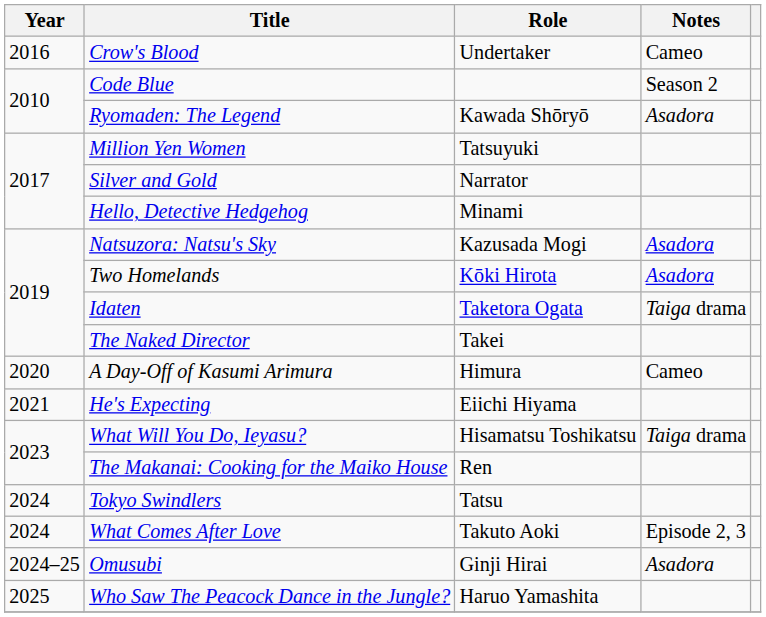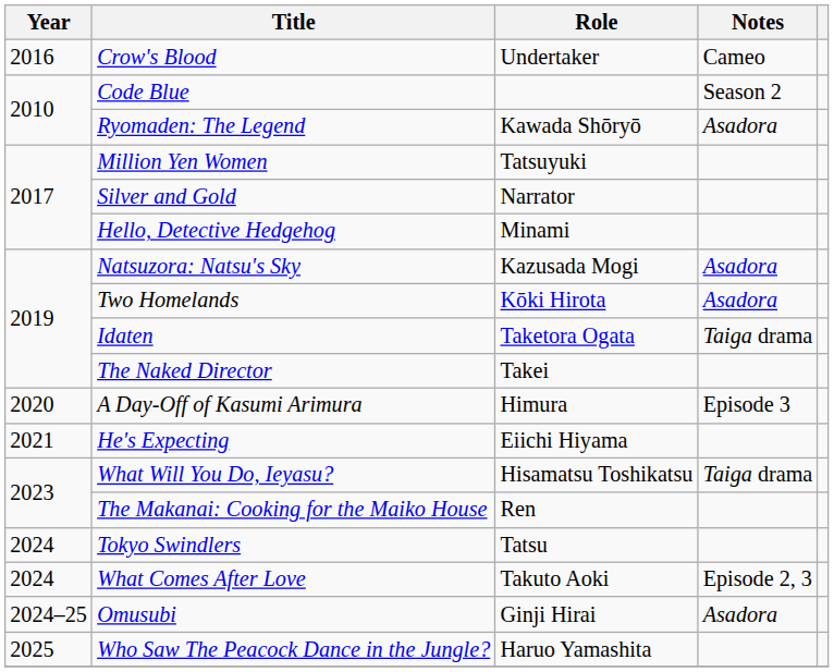 <table class="wikitable sortable">
 <tr>
 <th>Year</th>
 <th>Title</th>
 <th>Role</th>
 <th class="unsortable">Notes</th>
 <th class="unsortable"></th>
 </tr>
 <tr>
 <td>2016</td>
 <td><em><a href='#'>Crow's Blood</a></em></td>
 <td>Undertaker</td>
 <td>Cameo</td>
 <td></td>
 </tr>
 <tr>
 <td rowspan=2>2010</td>
 <td><em><a href='#'>Code Blue</a></em></td>
 <td></td>
 <td>Season 2</td>
 <td></td>
 </tr>
 <tr>
 <td><em><a href='#'>Ryomaden: The Legend</a></em></td>
 <td>Kawada Shōryō</td>
 <td><em>Asadora</em></td>
 <td></td>
 </tr>
 <tr>
 <td rowspan=3>2017</td>
 <td><em><a href='#'>Million Yen Women</a></em></td>
 <td>Tatsuyuki</td>
 <td></td>
 <td></td>
 </tr>
 <tr>
 <td><em><a href='#'>Silver and Gold</a></em></td>
 <td>Narrator</td>
 <td></td>
 <td></td>
 </tr>
 <tr>
 <td><em><a href='#'>Hello, Detective Hedgehog</a></em></td>
 <td>Minami</td>
 <td></td>
 <td></td>
 </tr>
 <tr>
 <td rowspan=4>2019</td>
 <td><em><a href='#'>Natsuzora: Natsu's Sky</a></em></td>
 <td>Kazusada Mogi</td>
 <td><em><a href='#'>Asadora</a></em></td>
 <td></td>
 </tr>
 <tr>
 <td><em>Two Homelands</em></td>
 <td><a href='#'>Kōki Hirota</a></td>
 <td><em><a href='#'>Asadora</a></em></td>
 <td></td>
 </tr>
 <tr>
 <td><em><a href='#'>Idaten</a></em></td>
 <td><a href='#'>Taketora Ogata</a></td>
 <td><em>Taiga</em> drama</td>
 <td></td>
 </tr>
 <tr>
 <td><em><a href='#'>The Naked Director</a></em></td>
 <td>Takei</td>
 <td></td>
 <td></td>
 </tr>
 <tr>
 <td rowspan=1>2020</td>
 <td><em>A Day-Off of Kasumi Arimura</em></td>
 <td>Himura</td>
-<td>Cameo</td>
+<td>Episode 3</td>
 <td></td>
 </tr>
 <tr>
 <td rowspan=1>2021</td>
 <td><em><a href='#'>He's Expecting</a></em></td>
 <td>Eiichi Hiyama</td>
 <td></td>
 <td></td>
 </tr>
 <tr>
 <td rowspan=2>2023</td>
 <td><em><a href='#'>What Will You Do, Ieyasu?</a></em></td>
 <td>Hisamatsu Toshikatsu</td>
 <td><em>Taiga</em> drama</td>
 <td></td>
 </tr>
 <tr>
 <td><em><a href='#'>The Makanai: Cooking for the Maiko House</a></em></td>
 <td>Ren</td>
 <td></td>
 <td></td>
 </tr>
 <tr>
 <td>2024</td>
 <td><em><a href='#'>Tokyo Swindlers</a></em></td>
 <td>Tatsu</td>
 <td></td>
 <td></td>
 </tr>
 <tr>
 <td>2024</td>
 <td><em><a href='#'>What Comes After Love</a></em></td>
 <td>Takuto Aoki</td>
 <td>Episode 2, 3</td>
 <td></td>
 </tr>
 <tr>
 <td>2024–25</td>
 <td><em><a href='#'>Omusubi</a></em></td>
 <td>Ginji Hirai</td>
 <td><em>Asadora</em></td>
 <td></td>
 </tr>
 <tr>
 <td>2025</td>
 <td><em><a href='#'>Who Saw The Peacock Dance in the Jungle?</a></em></td>
 <td>Haruo Yamashita</td>
 <td></td>
 <td></td>
 </tr>
 <tr>
 </tr>
 </table>
